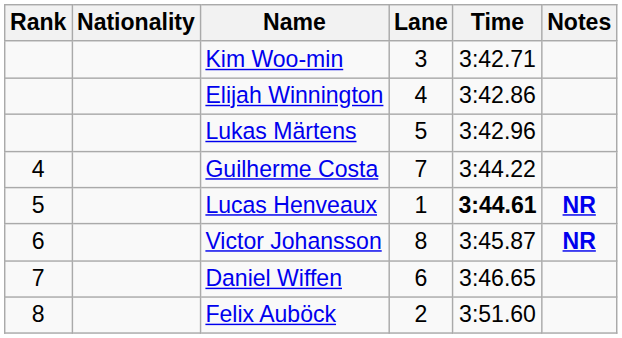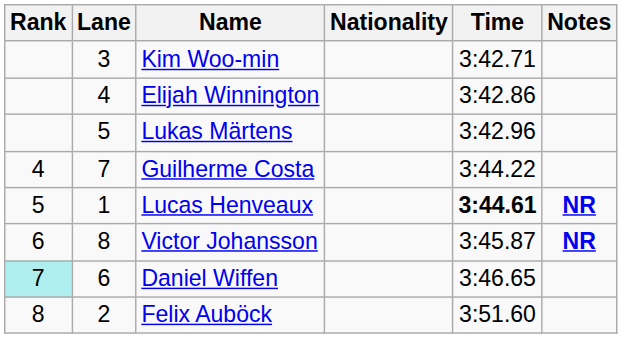 <table class="wikitable sortable" style="text-align:center">
 <tr>
 <th>Rank</th>
+<th>Lane</th>
+<th>Name</th>
 <th>Nationality</th>
-<th>Name</th>
-<th>Lane</th>
 <th>Time</th>
 <th>Notes</th>
 </tr>
 <tr>
 <td></td>
+<td>3</td>
+<td align=left><a href='#'>Kim Woo-min</a></td>
 <td align=left></td>
-<td align=left><a href='#'>Kim Woo-min</a></td>
-<td>3</td>
 <td>3:42.71</td>
 <td></td>
 </tr>
 <tr>
 <td></td>
+<td>4</td>
+<td align=left><a href='#'>Elijah Winnington</a></td>
 <td align=left></td>
-<td align=left><a href='#'>Elijah Winnington</a></td>
-<td>4</td>
 <td>3:42.86</td>
 <td></td>
 </tr>
 <tr>
 <td></td>
+<td>5</td>
+<td align=left><a href='#'>Lukas Märtens</a></td>
 <td align=left></td>
-<td align=left><a href='#'>Lukas Märtens</a></td>
-<td>5</td>
 <td>3:42.96</td>
 <td></td>
 </tr>
 <tr>
 <td>4</td>
+<td>7</td>
+<td align=left><a href='#'>Guilherme Costa</a></td>
 <td align=left></td>
-<td align=left><a href='#'>Guilherme Costa</a></td>
-<td>7</td>
 <td>3:44.22</td>
 <td></td>
 </tr>
 <tr>
 <td>5</td>
+<td>1</td>
+<td align=left><a href='#'>Lucas Henveaux</a></td>
 <td align=left></td>
-<td align=left><a href='#'>Lucas Henveaux</a></td>
-<td>1</td>
 <td><strong>3:44.61</strong></td>
 <td><strong><a href='#'>NR</a></strong></td>
 </tr>
 <tr>
 <td>6</td>
+<td>8</td>
+<td align=left><a href='#'>Victor Johansson</a></td>
 <td align=left></td>
-<td align=left><a href='#'>Victor Johansson</a></td>
-<td>8</td>
 <td>3:45.87</td>
 <td><strong><a href='#'>NR</a></strong></td>
 </tr>
 <tr>
-<td>7</td>
+<td style="background: paleturquoise;">7</td>
+<td>6</td>
+<td align=left><a href='#'>Daniel Wiffen</a></td>
 <td align=left></td>
-<td align=left><a href='#'>Daniel Wiffen</a></td>
-<td>6</td>
 <td>3:46.65</td>
 <td></td>
 </tr>
 <tr>
 <td>8</td>
+<td>2</td>
+<td align=left><a href='#'>Felix Auböck</a></td>
 <td align=left></td>
-<td align=left><a href='#'>Felix Auböck</a></td>
-<td>2</td>
 <td>3:51.60</td>
 <td></td>
 </tr>
 </table>
